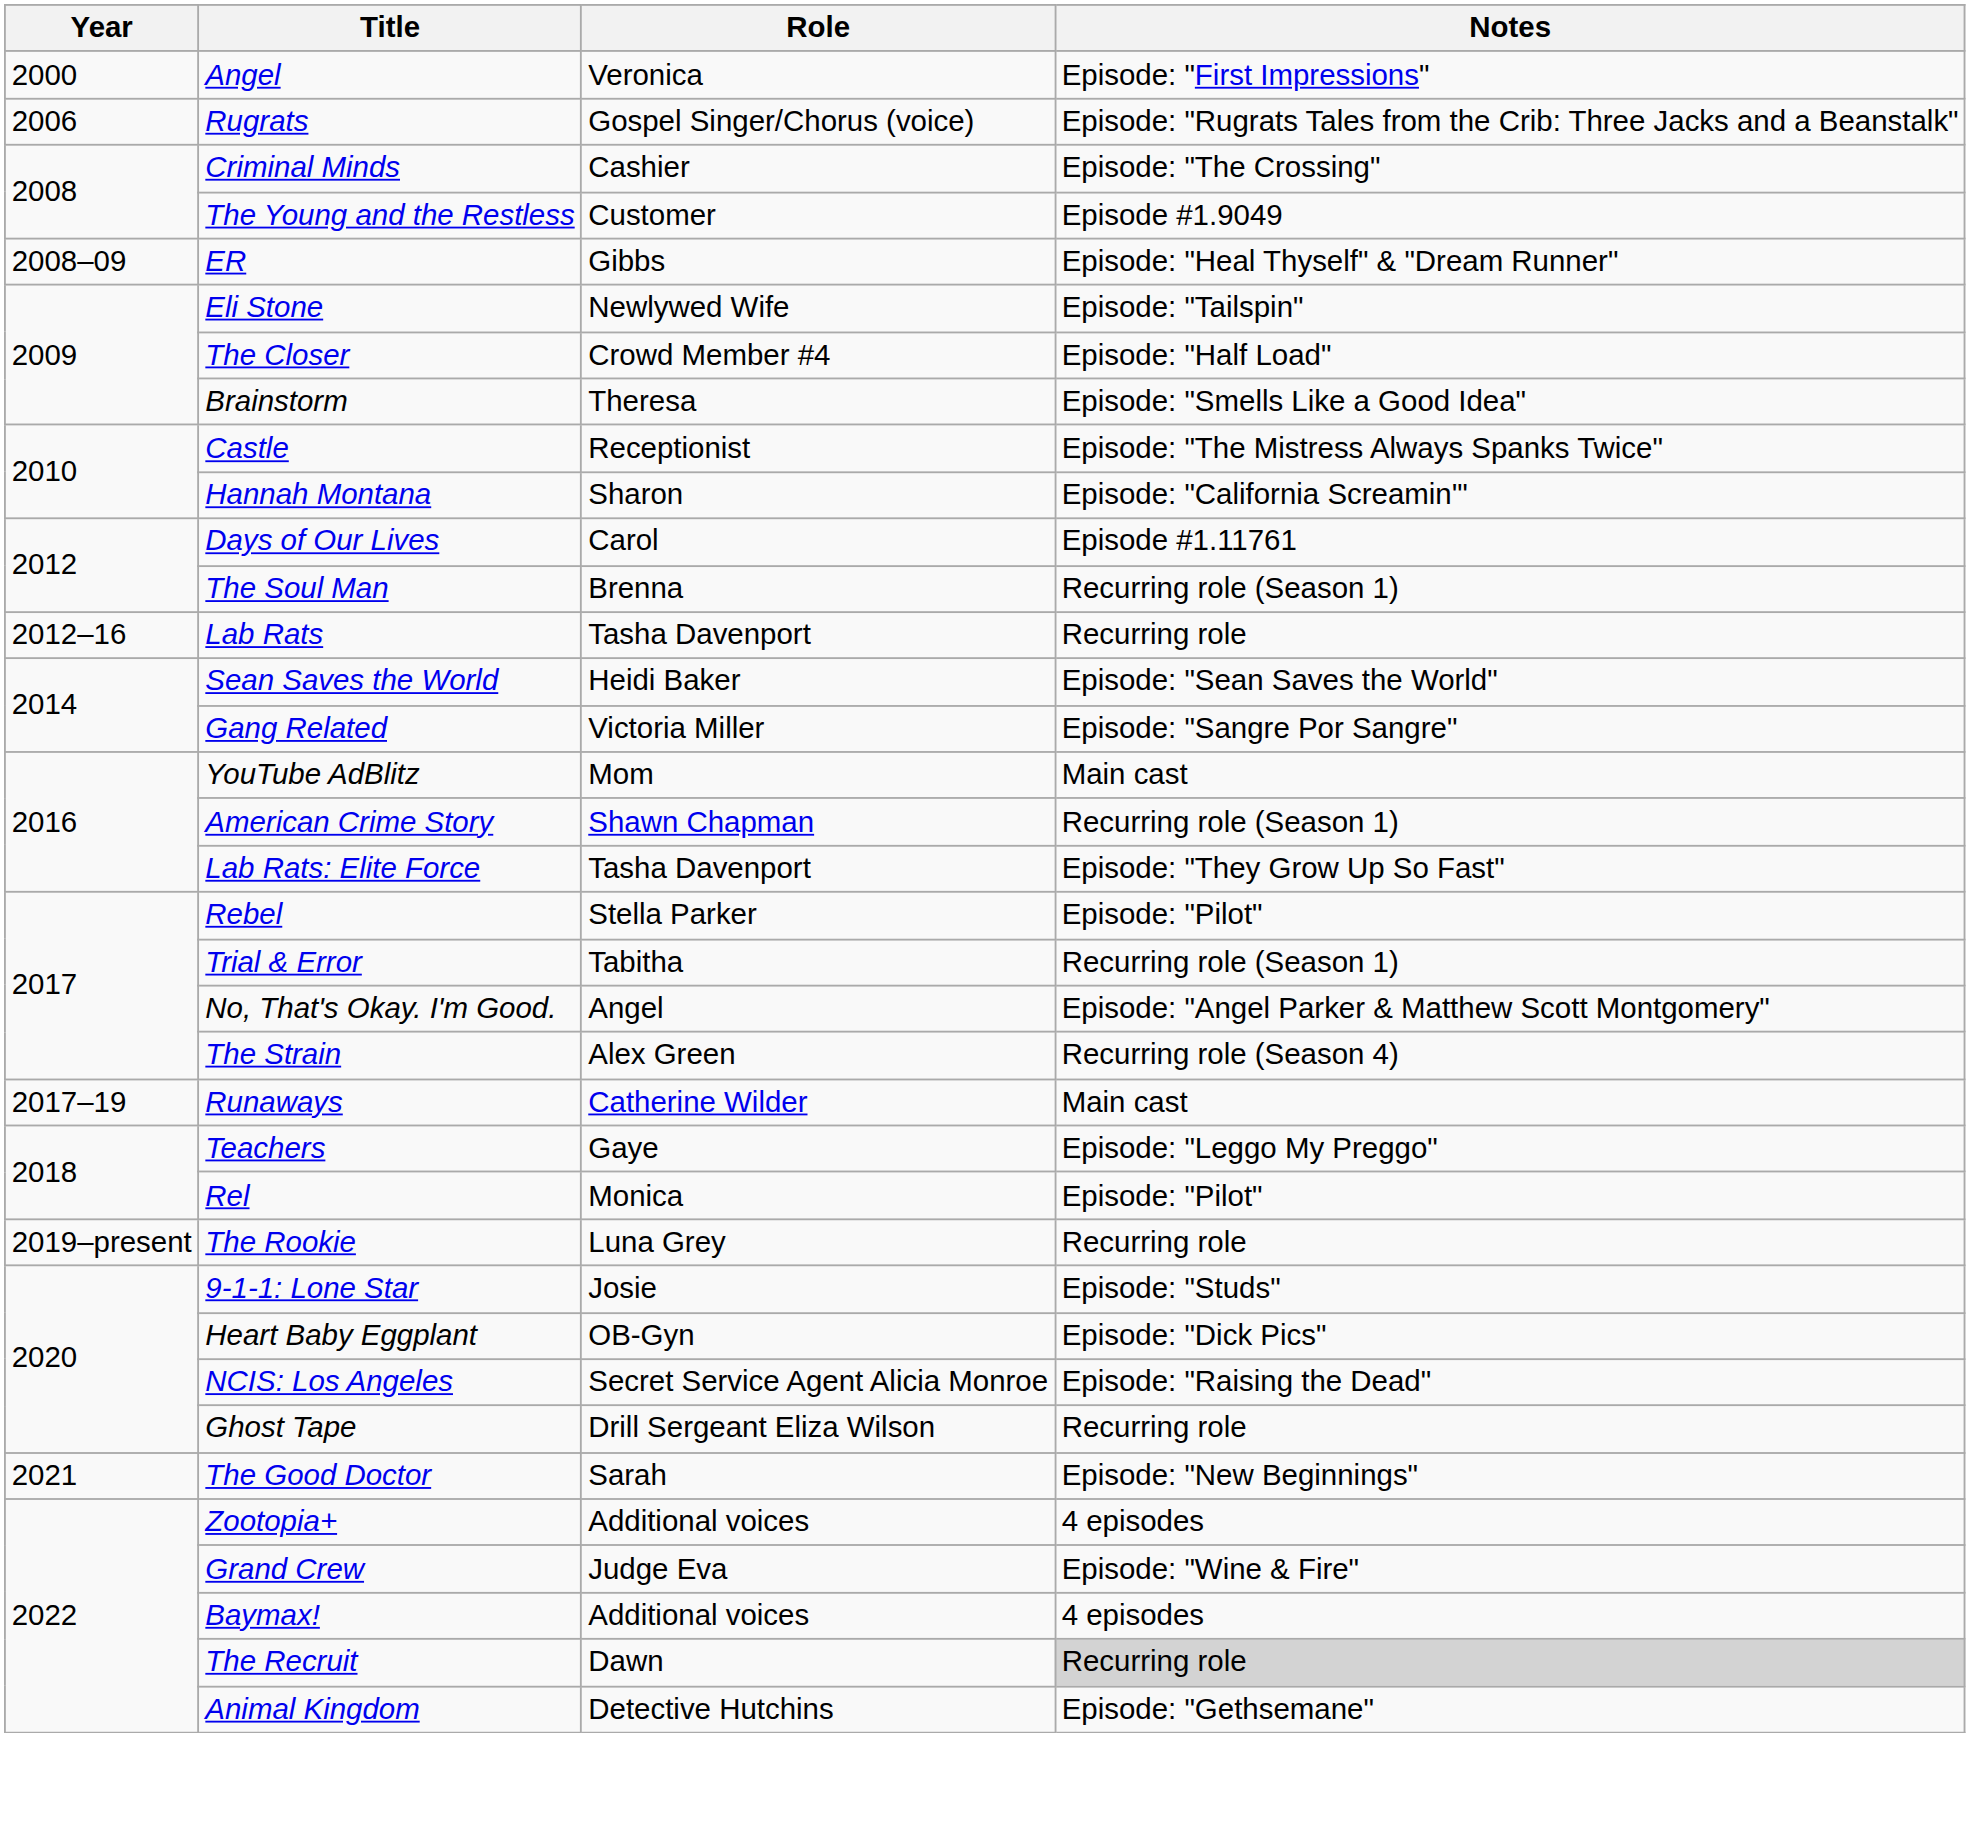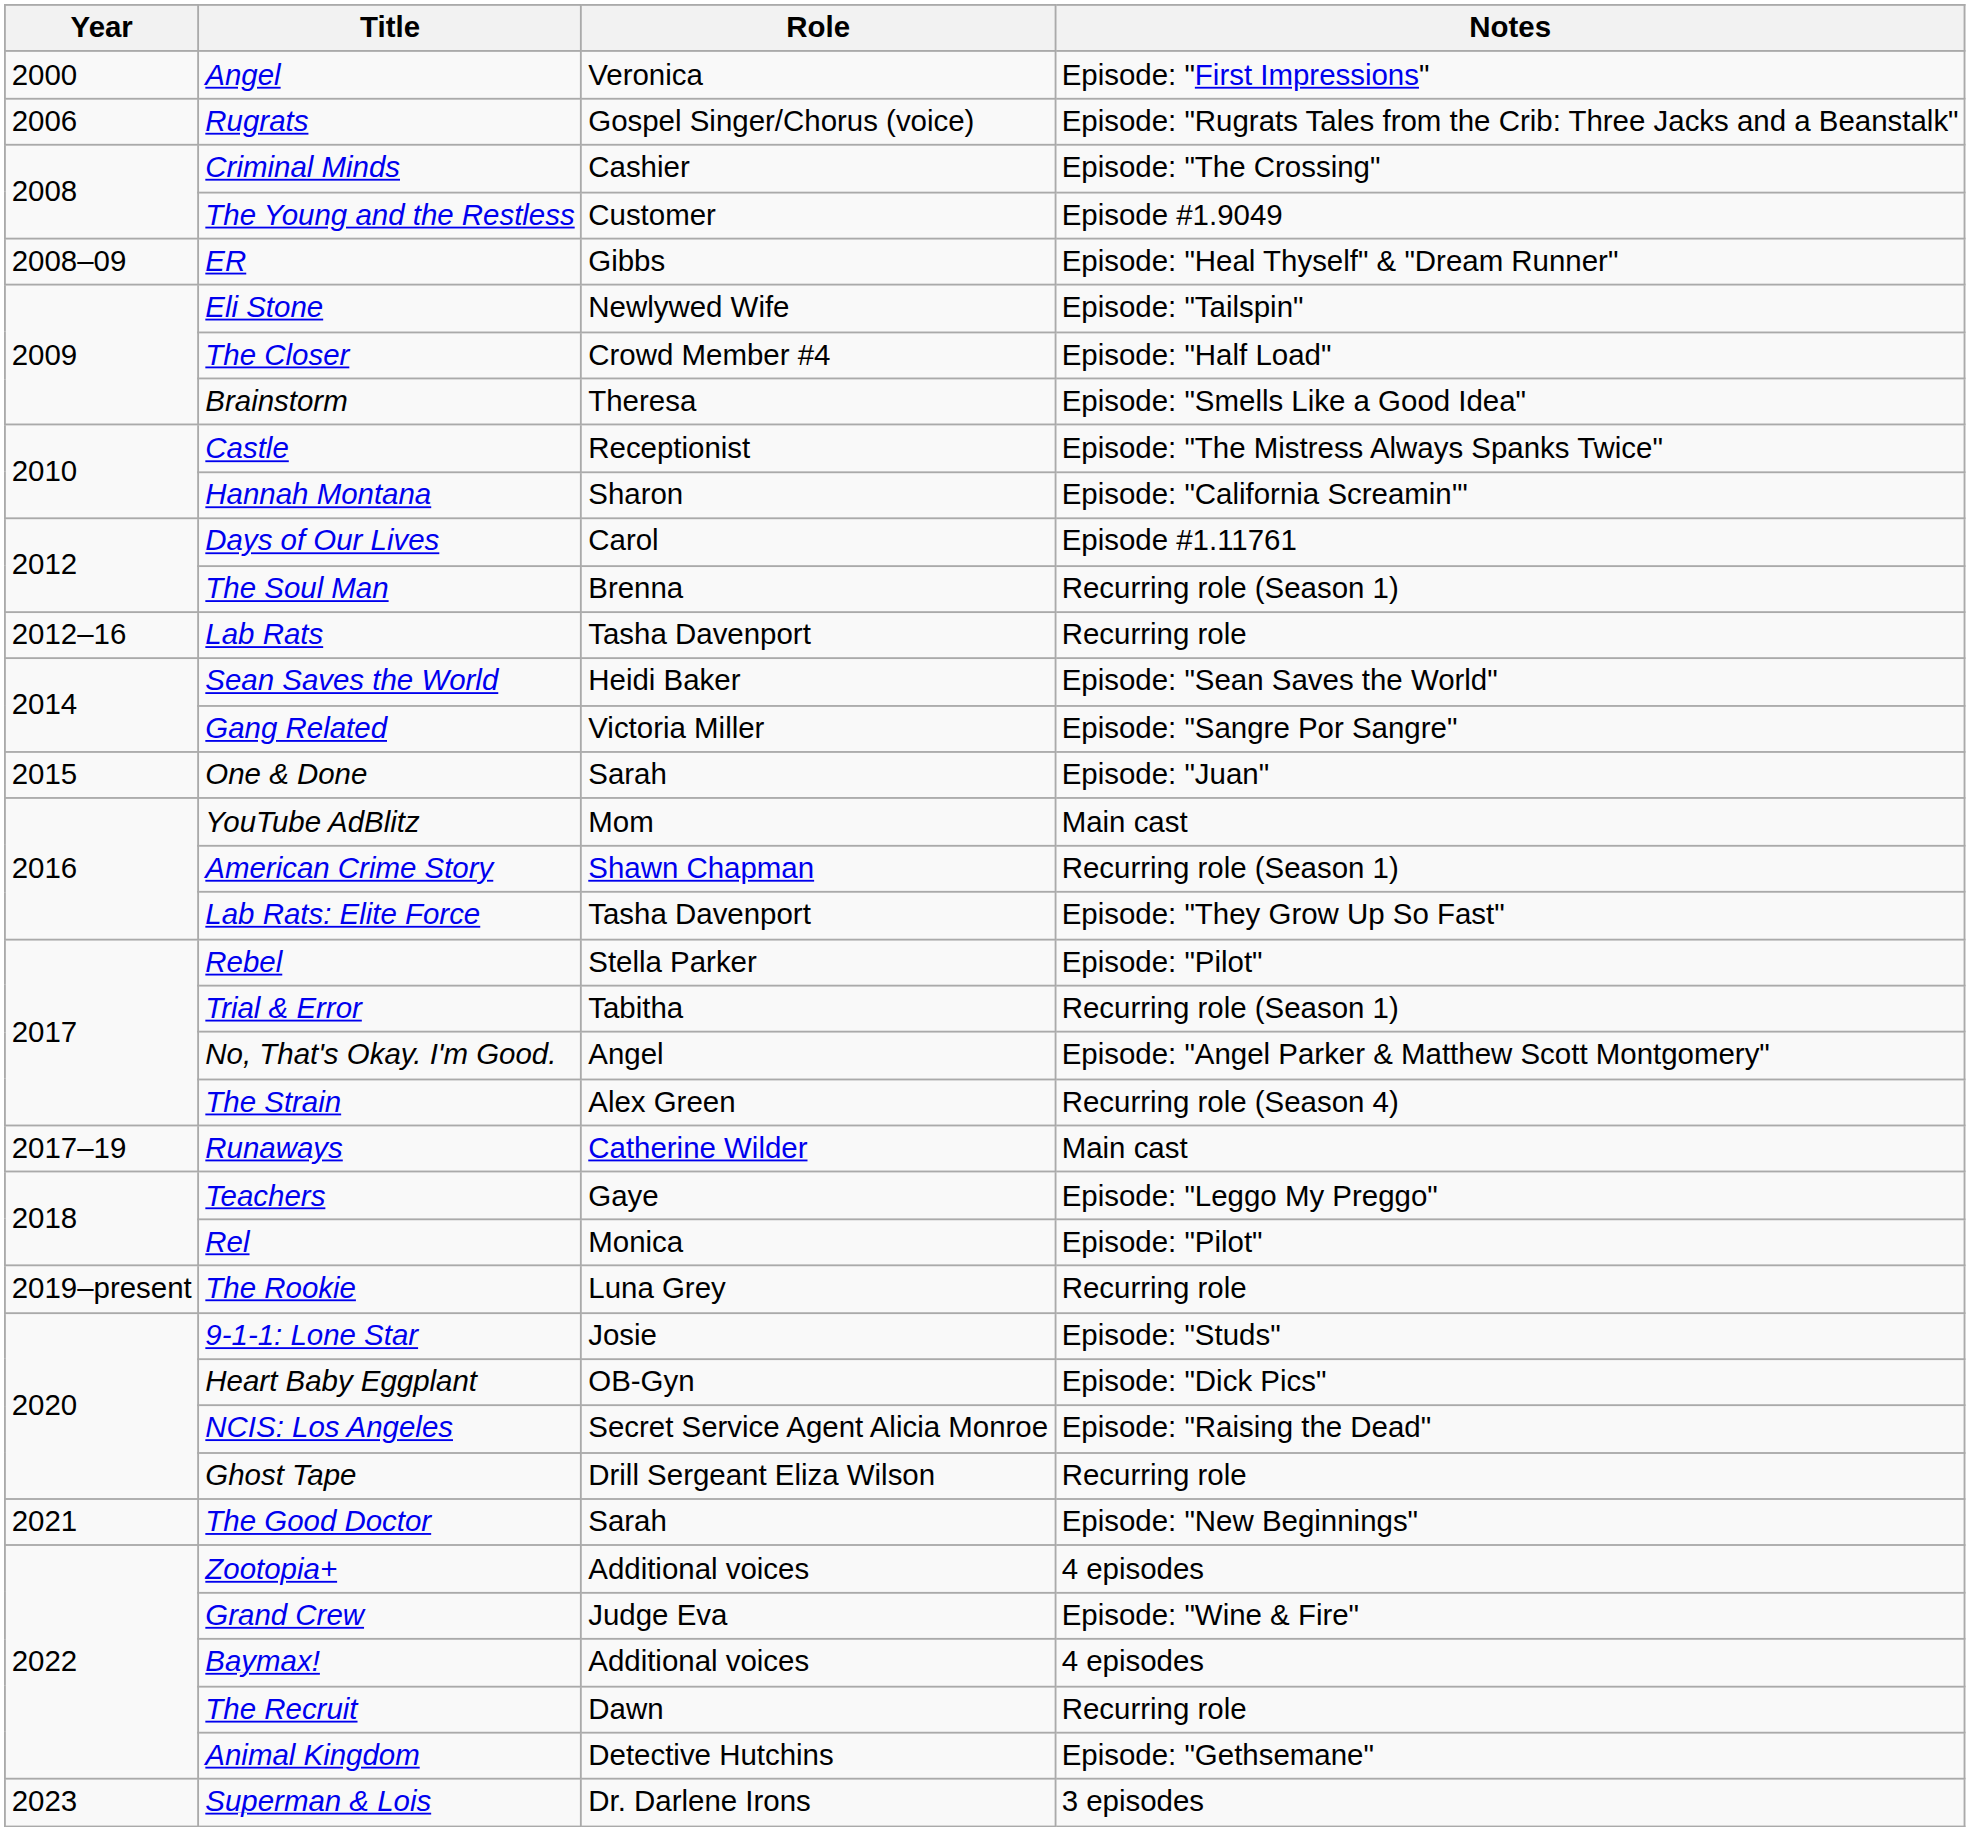 <table class = "wikitable sortable">
 <tr>
 <th>Year</th>
 <th>Title</th>
 <th>Role</th>
 <th>Notes</th>
 </tr>
 <tr>
 <td>2000</td>
 <td><em><a href='#'>Angel</a></em></td>
 <td>Veronica</td>
 <td>Episode: "<a href='#'>First Impressions</a>"</td>
 </tr>
 <tr>
 <td>2006</td>
 <td><em><a href='#'>Rugrats</a></em></td>
 <td>Gospel Singer/Chorus (voice)</td>
 <td>Episode: "Rugrats Tales from the Crib: Three Jacks and a Beanstalk"</td>
 </tr>
 <tr>
 <td rowspan="2">2008</td>
 <td><em><a href='#'>Criminal Minds</a></em></td>
 <td>Cashier</td>
 <td>Episode: "The Crossing"</td>
 </tr>
 <tr>
 <td><em><a href='#'>The Young and the Restless</a></em></td>
 <td>Customer</td>
 <td>Episode #1.9049</td>
 </tr>
 <tr>
 <td>2008–09</td>
 <td><em><a href='#'>ER</a></em></td>
 <td>Gibbs</td>
 <td>Episode: "Heal Thyself" & "Dream Runner"</td>
 </tr>
 <tr>
 <td rowspan="3">2009</td>
 <td><em><a href='#'>Eli Stone</a></em></td>
 <td>Newlywed Wife</td>
 <td>Episode: "Tailspin"</td>
 </tr>
 <tr>
 <td><em><a href='#'>The Closer</a></em></td>
 <td>Crowd Member #4</td>
 <td>Episode: "Half Load"</td>
 </tr>
 <tr>
 <td><em>Brainstorm</em></td>
 <td>Theresa</td>
 <td>Episode: "Smells Like a Good Idea"</td>
 </tr>
 <tr>
 <td rowspan="2">2010</td>
 <td><em><a href='#'>Castle</a></em></td>
 <td>Receptionist</td>
 <td>Episode: "The Mistress Always Spanks Twice"</td>
 </tr>
 <tr>
 <td><em><a href='#'>Hannah Montana</a></em></td>
 <td>Sharon</td>
 <td>Episode: "California Screamin'"</td>
 </tr>
 <tr>
 <td rowspan="2">2012</td>
 <td><em><a href='#'>Days of Our Lives</a></em></td>
 <td>Carol</td>
 <td>Episode #1.11761</td>
 </tr>
 <tr>
 <td><em><a href='#'>The Soul Man</a></em></td>
 <td>Brenna</td>
 <td>Recurring role (Season 1)</td>
 </tr>
 <tr>
 <td>2012–16</td>
 <td><em><a href='#'>Lab Rats</a></em></td>
 <td>Tasha Davenport</td>
 <td>Recurring role</td>
 </tr>
 <tr>
 <td rowspan="2">2014</td>
 <td><em><a href='#'>Sean Saves the World</a></em></td>
 <td>Heidi Baker</td>
 <td>Episode: "Sean Saves the World"</td>
 </tr>
 <tr>
 <td><em><a href='#'>Gang Related</a></em></td>
 <td>Victoria Miller</td>
 <td>Episode: "Sangre Por Sangre"</td>
+</tr>
+<tr>
+<td>2015</td>
+<td><em>One & Done</em></td>
+<td>Sarah</td>
+<td>Episode: "Juan"</td>
 </tr>
 <tr>
 <td rowspan="3">2016</td>
 <td><em>YouTube AdBlitz</em></td>
 <td>Mom</td>
 <td>Main cast</td>
 </tr>
 <tr>
 <td><em><a href='#'>American Crime Story</a></em></td>
 <td><a href='#'>Shawn Chapman</a></td>
 <td>Recurring role (Season 1)</td>
 </tr>
 <tr>
 <td><em><a href='#'>Lab Rats: Elite Force</a></em></td>
 <td>Tasha Davenport</td>
 <td>Episode: "They Grow Up So Fast"</td>
 </tr>
 <tr>
 <td rowspan="4">2017</td>
 <td><em><a href='#'>Rebel</a></em></td>
 <td>Stella Parker</td>
 <td>Episode: "Pilot"</td>
 </tr>
 <tr>
 <td><em><a href='#'>Trial & Error</a></em></td>
 <td>Tabitha</td>
 <td>Recurring role (Season 1)</td>
 </tr>
 <tr>
 <td><em>No, That's Okay. I'm Good.</em></td>
 <td>Angel</td>
 <td>Episode: "Angel Parker & Matthew Scott Montgomery"</td>
 </tr>
 <tr>
 <td><em><a href='#'>The Strain</a></em></td>
 <td>Alex Green</td>
 <td>Recurring role (Season 4)</td>
 </tr>
 <tr>
 <td>2017–19</td>
 <td><em><a href='#'>Runaways</a></em></td>
 <td><a href='#'>Catherine Wilder</a></td>
 <td>Main cast</td>
 </tr>
 <tr>
 <td rowspan="2">2018</td>
 <td><em><a href='#'>Teachers</a></em></td>
 <td>Gaye</td>
 <td>Episode: "Leggo My Preggo"</td>
 </tr>
 <tr>
 <td><em><a href='#'>Rel</a></em></td>
 <td>Monica</td>
 <td>Episode: "Pilot"</td>
 </tr>
 <tr>
 <td>2019–present</td>
 <td><em><a href='#'>The Rookie</a></em></td>
 <td>Luna Grey</td>
 <td>Recurring role</td>
 </tr>
 <tr>
 <td rowspan="4">2020</td>
 <td><em><a href='#'>9-1-1: Lone Star</a></em></td>
 <td>Josie</td>
 <td>Episode: "Studs"</td>
 </tr>
 <tr>
 <td><em>Heart Baby Eggplant</em></td>
 <td>OB-Gyn</td>
 <td>Episode: "Dick Pics"</td>
 </tr>
 <tr>
 <td><em><a href='#'>NCIS: Los Angeles</a></em></td>
 <td>Secret Service Agent Alicia Monroe</td>
 <td>Episode: "Raising the Dead"</td>
 </tr>
 <tr>
 <td><em>Ghost Tape</em></td>
 <td>Drill Sergeant Eliza Wilson</td>
 <td>Recurring role</td>
 </tr>
 <tr>
 <td>2021</td>
 <td><em><a href='#'>The Good Doctor</a></em></td>
 <td>Sarah</td>
 <td>Episode: "New Beginnings"</td>
 </tr>
 <tr>
 <td rowspan="5">2022</td>
 <td><em><a href='#'>Zootopia+</a></em></td>
 <td>Additional voices</td>
 <td>4 episodes</td>
 </tr>
 <tr>
 <td><em><a href='#'>Grand Crew</a></em></td>
 <td>Judge Eva</td>
 <td>Episode: "Wine & Fire"</td>
 </tr>
 <tr>
 <td><em><a href='#'>Baymax!</a></em></td>
 <td>Additional voices</td>
 <td>4 episodes</td>
 </tr>
 <tr>
 <td><em><a href='#'>The Recruit</a></em></td>
 <td>Dawn</td>
-<td style="background: lightgrey;">Recurring role</td>
+<td>Recurring role</td>
 </tr>
 <tr>
 <td><em><a href='#'>Animal Kingdom</a></em></td>
 <td>Detective Hutchins</td>
 <td>Episode: "Gethsemane"</td>
 </tr>
+<tr>
+<td>2023</td>
+<td><em><a href='#'>Superman & Lois</a></em></td>
+<td>Dr. Darlene Irons</td>
+<td>3 episodes</td>
+</tr>
 </table>
